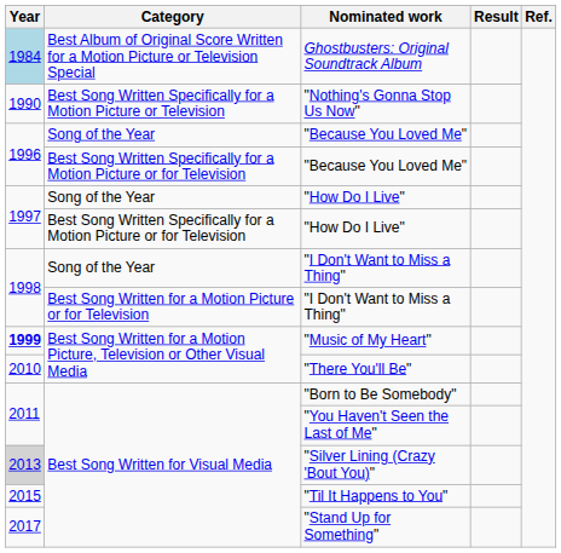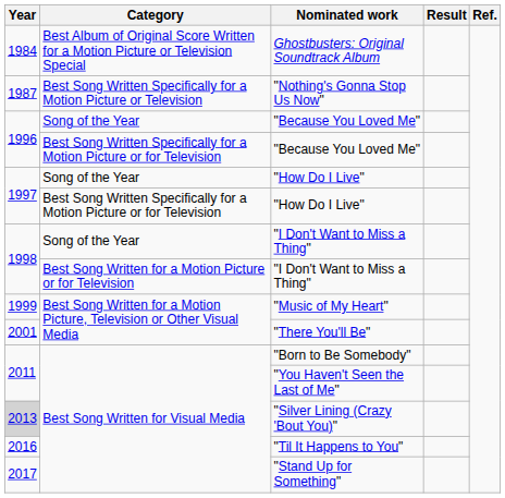 <table class="wikitable">
 <tr>
 <th>Year</th>
 <th>Category</th>
 <th>Nominated work</th>
 <th>Result</th>
 <th>Ref.</th>
 </tr>
 <tr>
-<td style="background: lightblue;"><a href='#'>1984</a></td>
+<td><a href='#'>1984</a></td>
 <td><a href='#'>Best Album of Original Score Written for a Motion Picture or Television Special</a></td>
 <td><em><a href='#'>Ghostbusters: Original Soundtrack Album</a></em></td>
 <td></td>
 <td align="center" rowspan="15"></td>
 </tr>
 <tr>
-<td><a href='#'>1990</a></td>
+<td><a href='#'>1987</a></td>
 <td><a href='#'>Best Song Written Specifically for a Motion Picture or Television</a></td>
 <td>"<a href='#'>Nothing's Gonna Stop Us Now</a>" </td>
 <td></td>
 </tr>
 <tr>
 <td rowspan="2"><a href='#'>1996</a></td>
 <td><a href='#'>Song of the Year</a></td>
 <td>"<a href='#'>Because You Loved Me</a>"</td>
 <td></td>
 </tr>
 <tr>
 <td><a href='#'>Best Song Written Specifically for a Motion Picture or for Television</a></td>
 <td>"Because You Loved Me" </td>
 <td></td>
 </tr>
 <tr>
 <td rowspan="2"><a href='#'>1997</a></td>
 <td>Song of the Year</td>
 <td>"<a href='#'>How Do I Live</a>"</td>
 <td></td>
 </tr>
 <tr>
 <td>Best Song Written Specifically for a Motion Picture or for Television</td>
 <td>"How Do I Live" </td>
 <td></td>
 </tr>
 <tr>
 <td rowspan="2"><a href='#'>1998</a></td>
 <td>Song of the Year</td>
 <td>"<a href='#'>I Don't Want to Miss a Thing</a>"</td>
 <td></td>
 </tr>
 <tr>
 <td><a href='#'>Best Song Written for a Motion Picture or for Television</a></td>
 <td>"I Don't Want to Miss a Thing" </td>
 <td></td>
 </tr>
 <tr>
-<td><strong><a href='#'>1999</a></strong></td>
+<td><a href='#'>1999</a></td>
 <td rowspan="2"><a href='#'>Best Song Written for a Motion Picture, Television or Other Visual Media</a></td>
 <td>"<a href='#'>Music of My Heart</a>" </td>
 <td></td>
 </tr>
 <tr>
-<td><a href='#'>2010</a></td>
+<td><a href='#'>2001</a></td>
 <td>"<a href='#'>There You'll Be</a>" </td>
 <td></td>
 </tr>
 <tr>
 <td rowspan="2"><a href='#'>2011</a></td>
 <td rowspan="5"><a href='#'>Best Song Written for Visual Media</a></td>
 <td>"Born to Be Somebody" </td>
 <td></td>
 </tr>
 <tr>
 <td>"<a href='#'>You Haven't Seen the Last of Me</a>" </td>
 <td></td>
 </tr>
 <tr>
 <td style="background: lightgrey;"><a href='#'>2013</a></td>
 <td>"<a href='#'>Silver Lining (Crazy 'Bout You)</a>" </td>
 <td></td>
 </tr>
 <tr>
-<td><a href='#'>2015</a></td>
+<td><a href='#'>2016</a></td>
 <td>"<a href='#'>Til It Happens to You</a>" </td>
 <td></td>
 </tr>
 <tr>
 <td><a href='#'>2017</a></td>
 <td>"<a href='#'>Stand Up for Something</a>" </td>
 <td></td>
 </tr>
 </table>
